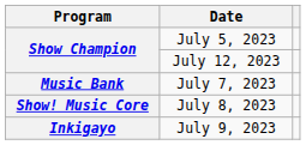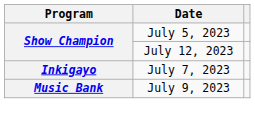 <table class="sortable wikitable plainrowheaders" style="text-align:center;">
 <tr>
 <th scope="col" width="140">Program</th>
 <th scope="col" width="120">Date</th>
 <th scope="col" class="unsortable"></th>
 </tr>
 <tr>
 <th scope="row" rowspan="2"><em><a href='#'>Show Champion</a></em></th>
 <td>July 5, 2023</td>
 <td></td>
 </tr>
 <tr>
 <td>July 12, 2023</td>
 <td></td>
 </tr>
 <tr>
-<th scope="row"><em><a href='#'>Music Bank</a></em></th>
+<th scope="row"><em><a href='#'>Inkigayo</a></em></th>
 <td>July 7, 2023</td>
 <td></td>
 </tr>
 <tr>
-<th scope="row"><em><a href='#'>Show! Music Core</a></em></th>
-<td>July 8, 2023</td>
-<td></td>
-</tr>
-<tr>
-<th scope="row"><em><a href='#'>Inkigayo</a></em></th>
+<th scope="row"><em><a href='#'>Music Bank</a></em></th>
 <td>July 9, 2023</td>
 <td></td>
 </tr>
 </table>
